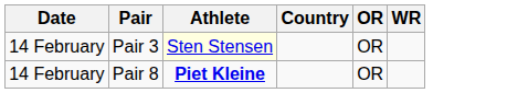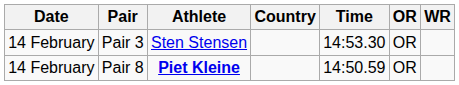 <table class="wikitable" style="text-align:center">
 <tr>
 <th>Date</th>
 <th>Pair</th>
 <th>Athlete</th>
 <th>Country</th>
+<th>Time</th>
 <th>OR</th>
 <th>WR</th>
 </tr>
 <tr>
 <td>14 February</td>
 <td>Pair 3</td>
-<td style="background: lightyellow;"><a href='#'>Sten Stensen</a></td>
+<td><a href='#'>Sten Stensen</a></td>
 <td></td>
+<td>14:53.30</td>
 <td>OR</td>
 <td></td>
 </tr>
 <tr>
 <td>14 February</td>
 <td>Pair 8</td>
 <td><strong><a href='#'>Piet Kleine</a></strong></td>
 <td></td>
+<td>14:50.59</td>
 <td>OR</td>
 <td></td>
 </tr>
 </table>
